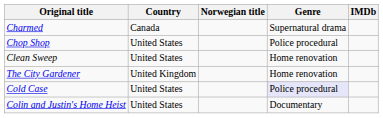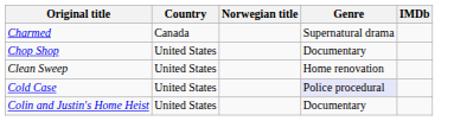 <table class="wikitable">
 <tr>
 <th>Original title</th>
 <th>Country</th>
 <th>Norwegian title</th>
 <th>Genre</th>
 <th>IMDb</th>
 </tr>
 <tr>
 <td><em><a href='#'>Charmed</a></em></td>
 <td>Canada</td>
 <td></td>
 <td>Supernatural drama</td>
 <td></td>
 </tr>
 <tr>
 <td><em><a href='#'>Chop Shop</a></em></td>
 <td>United States</td>
 <td></td>
-<td>Police procedural</td>
+<td>Documentary</td>
 <td></td>
 </tr>
 <tr>
 <td><em>Clean Sweep</em></td>
 <td>United States</td>
-<td></td>
-<td>Home renovation</td>
-<td></td>
-</tr>
-<tr>
-<td><em><a href='#'>The City Gardener</a></em></td>
-<td>United Kingdom</td>
 <td></td>
 <td>Home renovation</td>
 <td></td>
 </tr>
 <tr>
 <td><em><a href='#'>Cold Case</a></em></td>
 <td>United States</td>
 <td></td>
 <td style="background: lavender;">Police procedural</td>
 <td></td>
 </tr>
 <tr>
 <td><em><a href='#'>Colin and Justin's Home Heist</a></em></td>
 <td>United States</td>
 <td></td>
 <td>Documentary</td>
 <td></td>
 </tr>
 </table>
